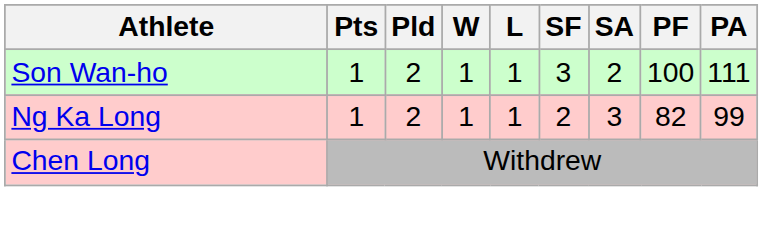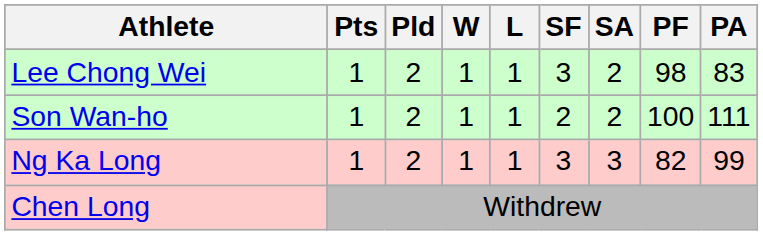 <table class=wikitable style="text-align:center">
 <tr>
 <th width=175>Athlete</th>
 <th width=20>Pts</th>
 <th width=20>Pld</th>
 <th width=20>W</th>
 <th width=20>L</th>
 <th width=20>SF</th>
 <th width=20>SA</th>
 <th width=20>PF</th>
 <th width=20>PA</th>
 </tr>
 <tr bgcolor=ccffcc>
+<td style="text-align:left"> <a href='#'>Lee Chong Wei</a></td>
+<td>1</td>
+<td>2</td>
+<td>1</td>
+<td>1</td>
+<td>3</td>
+<td>2</td>
+<td>98</td>
+<td>83</td>
+</tr>
+<tr bgcolor=ccffcc>
 <td style="text-align:left"> <a href='#'>Son Wan-ho</a></td>
 <td>1</td>
 <td>2</td>
 <td>1</td>
 <td>1</td>
-<td>3</td>
+<td>2</td>
 <td>2</td>
 <td>100</td>
 <td>111</td>
 </tr>
 <tr bgcolor="ffcccc">
 <td style="text-align:left"> <a href='#'>Ng Ka Long</a></td>
 <td>1</td>
 <td>2</td>
 <td>1</td>
 <td>1</td>
-<td>2</td>
+<td>3</td>
 <td>3</td>
 <td>82</td>
 <td>99</td>
 </tr>
 <tr bgcolor="ffcccc">
 <td style="text-align:left"> <a href='#'>Chen Long</a></td>
 <td bgcolor="#BBBBBB" colspan="8">Withdrew</td>
 </tr>
 </table>
